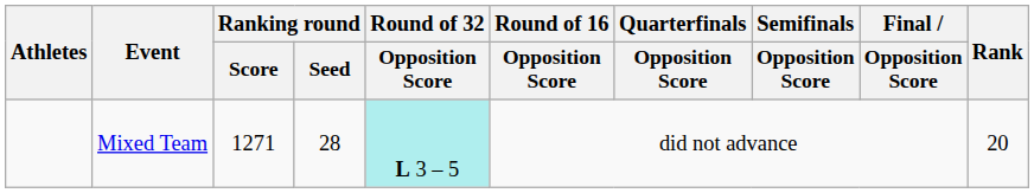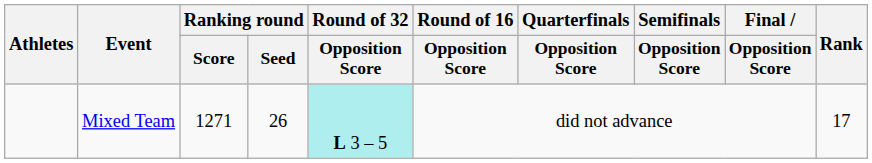 <table class="wikitable" style="font-size:90%;">
 <tr>
 <th rowspan="2">Athletes</th>
 <th rowspan="2">Event</th>
 <th colspan="2">Ranking round</th>
 <th>Round of 32</th>
 <th>Round of 16</th>
 <th>Quarterfinals</th>
 <th>Semifinals</th>
 <th>Final / </th>
 <th rowspan=2>Rank</th>
 </tr>
 <tr style="font-size:95%">
 <th>Score</th>
 <th>Seed</th>
 <th>Opposition<br>Score</th>
 <th>Opposition<br>Score</th>
 <th>Opposition<br>Score</th>
 <th>Opposition<br>Score</th>
 <th>Opposition<br>Score</th>
 </tr>
 <tr align=center>
 <td align=left><br></td>
 <td><a href='#'>Mixed Team</a></td>
 <td>1271</td>
-<td>28</td>
+<td>26</td>
 <td style="background: paleturquoise;"><br><br><strong>L</strong> 3 – 5</td>
 <td colspan=4>did not advance</td>
-<td>20</td>
+<td>17</td>
 </tr>
 </table>
